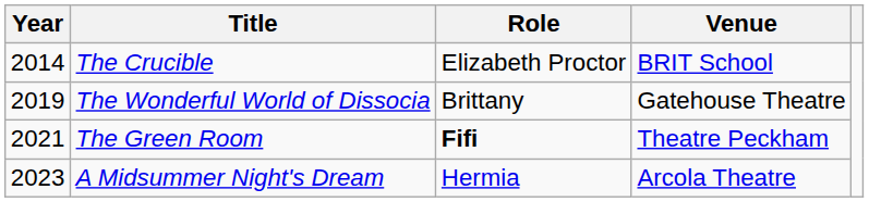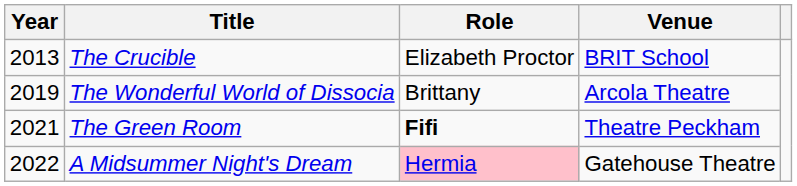 <table class="wikitable">
 <tr>
 <th>Year</th>
 <th>Title</th>
 <th>Role</th>
 <th>Venue</th>
 <th></th>
 </tr>
 <tr>
-<td>2014</td>
+<td>2013</td>
 <td><em><a href='#'>The Crucible</a></em></td>
 <td>Elizabeth Proctor</td>
 <td><a href='#'>BRIT School</a></td>
 <td rowspan="4" align="center"></td>
 </tr>
 <tr>
 <td>2019</td>
 <td><em><a href='#'>The Wonderful World of Dissocia</a></em></td>
 <td>Brittany</td>
-<td>Gatehouse Theatre</td>
+<td><a href='#'>Arcola Theatre</a></td>
 </tr>
 <tr>
 <td>2021</td>
 <td><em><a href='#'>The Green Room</a></em></td>
 <td><strong>Fifi</strong></td>
 <td><a href='#'>Theatre Peckham</a></td>
 </tr>
 <tr>
-<td>2023</td>
+<td>2022</td>
 <td><em><a href='#'>A Midsummer Night's Dream</a></em></td>
-<td><a href='#'>Hermia</a></td>
-<td><a href='#'>Arcola Theatre</a></td>
+<td style="background: pink;"><a href='#'>Hermia</a></td>
+<td>Gatehouse Theatre</td>
 </tr>
 </table>
